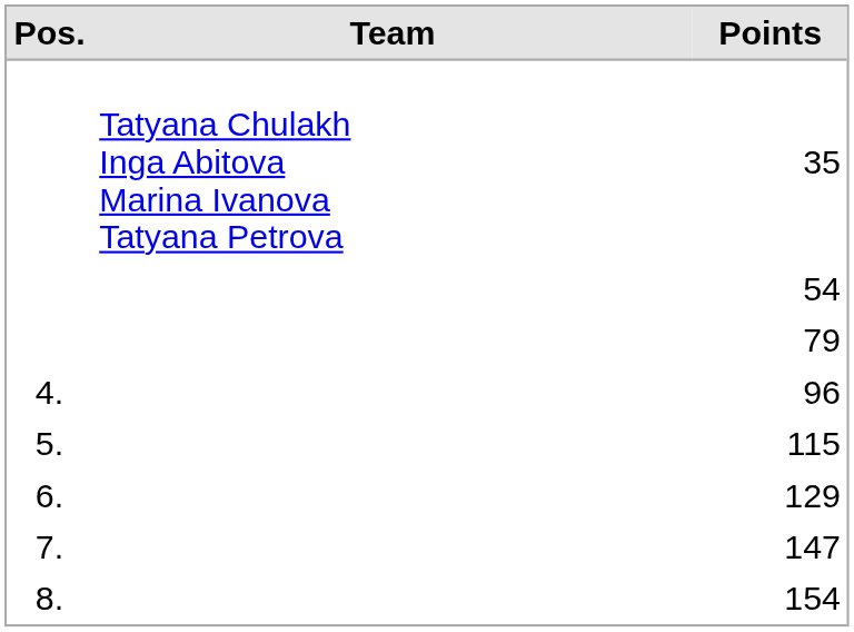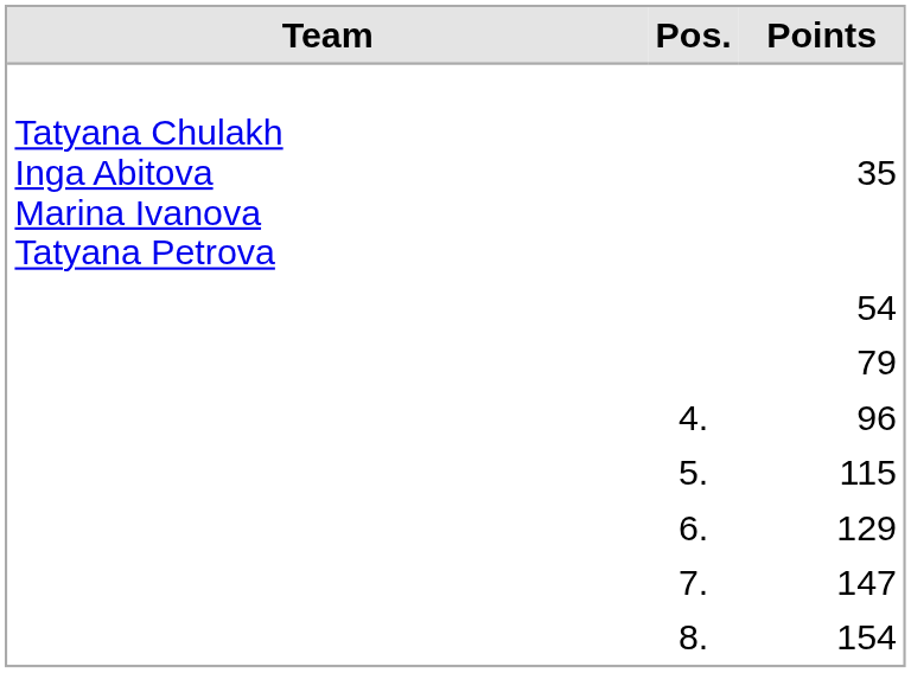 <table cellspacing="0" cellpadding="3" style="border:1px solid #AAAAAA;font-size:90%">
 <tr bgcolor="#E4E4E4">
+<th style="border-bottom:1px solid #AAAAAA" width=250>Team</th>
 <th style="border-bottom:1px solid #AAAAAA" width=10>Pos.</th>
-<th style="border-bottom:1px solid #AAAAAA" width=250>Team</th>
 <th style="border-bottom:1px solid #AAAAAA" width=60>Points</th>
 </tr>
 <tr align="center">
+<td align="left"> <br> <a href='#'>Tatyana Chulakh</a> <br> <a href='#'>Inga Abitova</a> <br> <a href='#'>Marina Ivanova</a> <br> <a href='#'>Tatyana Petrova</a> <br></td>
 <td align="center" valign="top"></td>
-<td align="left"> <br> <a href='#'>Tatyana Chulakh</a> <br> <a href='#'>Inga Abitova</a> <br> <a href='#'>Marina Ivanova</a> <br> <a href='#'>Tatyana Petrova</a> <br></td>
 <td align="right">35</td>
 </tr>
 <tr align="center">
+<td align="left"></td>
 <td align="center" valign="top"></td>
-<td align="left"></td>
 <td align="right">54</td>
 </tr>
 <tr align="center">
+<td align="left"></td>
 <td align="center" valign="top"></td>
-<td align="left"></td>
 <td align="right">79</td>
 </tr>
 <tr align="center">
+<td align="left"></td>
 <td align="center" valign="top">4.</td>
-<td align="left"></td>
 <td align="right">96</td>
 </tr>
 <tr align="center">
+<td align="left"></td>
 <td align="center" valign="top">5.</td>
-<td align="left"></td>
 <td align="right">115</td>
 </tr>
 <tr align="center">
+<td align="left"></td>
 <td align="center" valign="top">6.</td>
-<td align="left"></td>
 <td align="right">129</td>
 </tr>
 <tr align="center">
+<td align="left"></td>
 <td align="center" valign="top">7.</td>
-<td align="left"></td>
 <td align="right">147</td>
 </tr>
 <tr align="center">
+<td align="left"></td>
 <td align="center" valign="top">8.</td>
-<td align="left"></td>
 <td align="right">154</td>
 </tr>
 </table>
